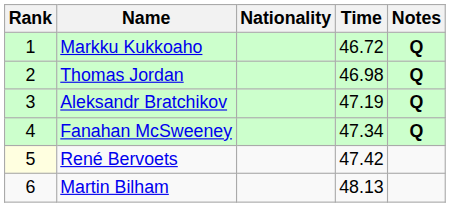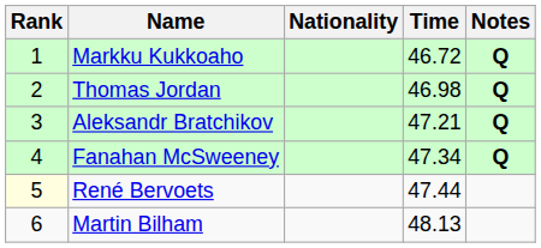 <table class="wikitable sortable" style="text-align:center">
 <tr>
 <th>Rank</th>
 <th>Name</th>
 <th>Nationality</th>
 <th>Time</th>
 <th>Notes</th>
 </tr>
 <tr bgcolor=ccffcc>
 <td>1</td>
 <td align=left><a href='#'>Markku Kukkoaho</a></td>
 <td align=left></td>
 <td>46.72</td>
 <td><strong>Q</strong></td>
 </tr>
 <tr bgcolor=ccffcc>
 <td>2</td>
 <td align=left><a href='#'>Thomas Jordan</a></td>
 <td align=left></td>
 <td>46.98</td>
 <td><strong>Q</strong></td>
 </tr>
 <tr bgcolor=ccffcc>
 <td>3</td>
 <td align=left><a href='#'>Aleksandr Bratchikov</a></td>
 <td align=left></td>
-<td>47.19</td>
+<td>47.21</td>
 <td><strong>Q</strong></td>
 </tr>
 <tr bgcolor=ccffcc>
 <td>4</td>
 <td align=left><a href='#'>Fanahan McSweeney</a></td>
 <td align=left></td>
 <td>47.34</td>
 <td><strong>Q</strong></td>
 </tr>
 <tr>
 <td style="background: lightyellow;">5</td>
 <td align=left><a href='#'>René Bervoets</a></td>
 <td align=left></td>
-<td>47.42</td>
+<td>47.44</td>
 <td></td>
 </tr>
 <tr>
 <td>6</td>
 <td align=left><a href='#'>Martin Bilham</a></td>
 <td align=left></td>
 <td>48.13</td>
 <td></td>
 </tr>
 </table>
